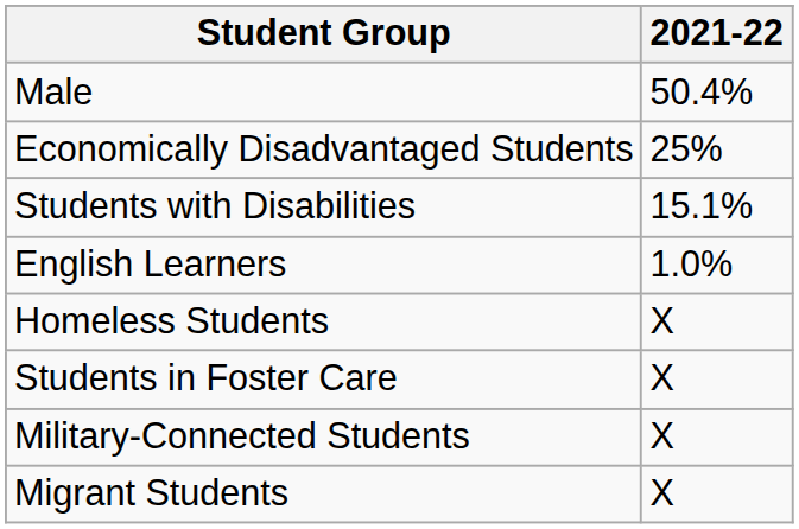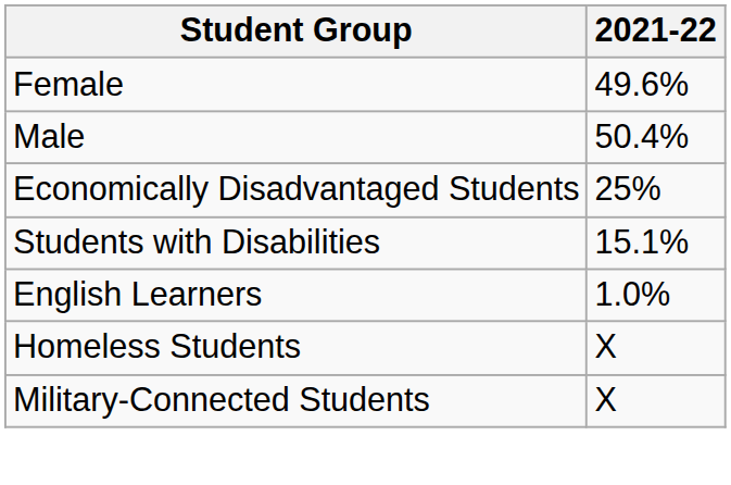 <table class="wikitable">
 <tr>
 <th>Student Group</th>
 <th>2021-22</th>
+</tr>
+<tr>
+<td>Female</td>
+<td>49.6%</td>
 </tr>
 <tr>
 <td>Male</td>
 <td>50.4%</td>
 </tr>
 <tr>
 <td>Economically Disadvantaged Students</td>
 <td>25%</td>
 </tr>
 <tr>
 <td>Students with Disabilities</td>
 <td>15.1%</td>
 </tr>
 <tr>
 <td>English Learners</td>
 <td>1.0%</td>
 </tr>
 <tr>
 <td>Homeless Students</td>
 <td>X</td>
 </tr>
 <tr>
-<td>Students in Foster Care</td>
-<td>X</td>
-</tr>
-<tr>
 <td>Military-Connected Students</td>
 <td>X</td>
 </tr>
-<tr>
-<td>Migrant Students</td>
-<td>X</td>
-</tr>
 </table>
